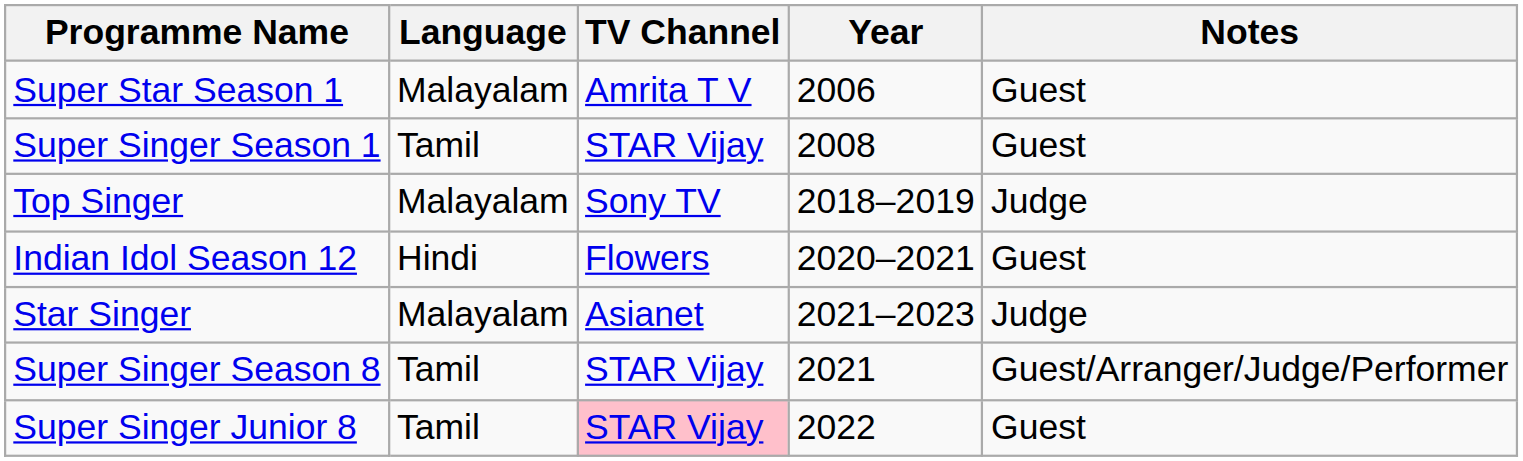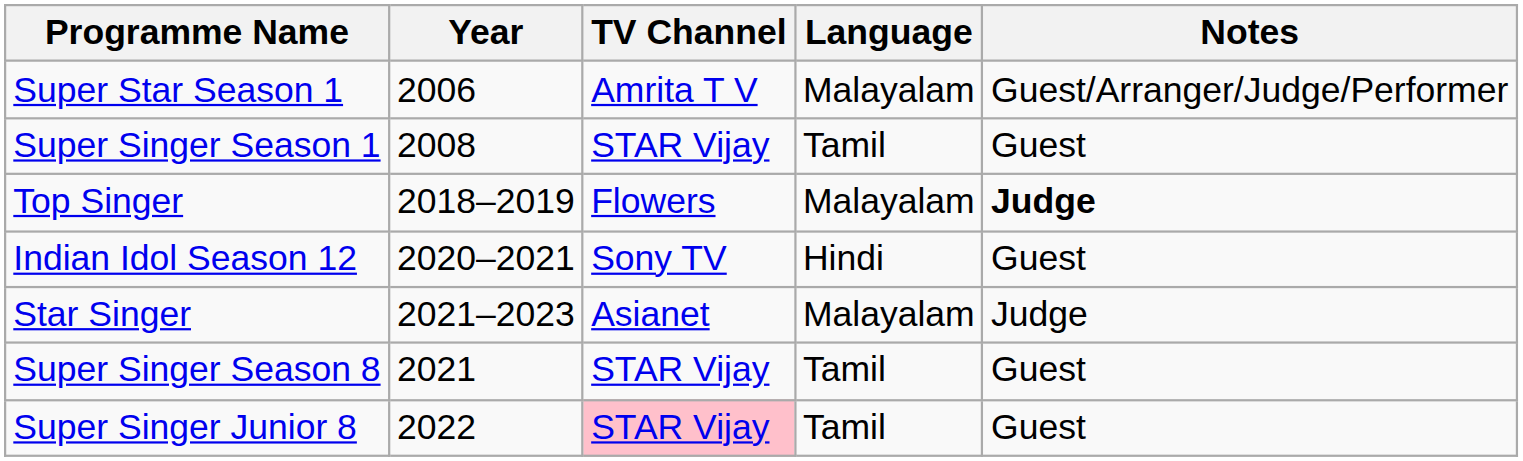 <table class="wikitable">
 <tr>
 <th>Programme Name</th>
+<th>Year</th>
+<th>TV Channel</th>
 <th>Language</th>
-<th>TV Channel</th>
-<th>Year</th>
 <th>Notes</th>
 </tr>
 <tr>
 <td><a href='#'>Super Star Season 1</a></td>
+<td>2006</td>
+<td><a href='#'>Amrita T V</a></td>
 <td>Malayalam</td>
-<td><a href='#'>Amrita T V</a></td>
-<td>2006</td>
-<td>Guest</td>
+<td>Guest/Arranger/Judge/Performer</td>
 </tr>
 <tr>
 <td><a href='#'>Super Singer Season 1</a></td>
+<td>2008</td>
+<td><a href='#'>STAR Vijay</a></td>
 <td>Tamil</td>
-<td><a href='#'>STAR Vijay</a></td>
-<td>2008</td>
 <td>Guest</td>
 </tr>
 <tr>
 <td><a href='#'>Top Singer</a></td>
+<td>2018–2019</td>
+<td><a href='#'>Flowers</a></td>
 <td>Malayalam</td>
-<td><a href='#'>Sony TV</a></td>
-<td>2018–2019</td>
-<td>Judge</td>
+<td><strong>Judge</strong></td>
 </tr>
 <tr>
 <td><a href='#'>Indian Idol Season 12</a></td>
+<td>2020–2021</td>
+<td><a href='#'>Sony TV</a></td>
 <td>Hindi</td>
-<td><a href='#'>Flowers</a></td>
-<td>2020–2021</td>
 <td>Guest</td>
 </tr>
 <tr>
 <td><a href='#'>Star Singer</a></td>
+<td>2021–2023</td>
+<td><a href='#'>Asianet</a></td>
 <td>Malayalam</td>
-<td><a href='#'>Asianet</a></td>
-<td>2021–2023</td>
 <td>Judge</td>
 </tr>
 <tr>
 <td><a href='#'>Super Singer Season 8</a></td>
+<td>2021</td>
+<td><a href='#'>STAR Vijay</a></td>
 <td>Tamil</td>
-<td><a href='#'>STAR Vijay</a></td>
-<td>2021</td>
-<td>Guest/Arranger/Judge/Performer</td>
+<td>Guest</td>
 </tr>
 <tr>
 <td><a href='#'>Super Singer Junior 8</a></td>
+<td>2022</td>
+<td style="background: pink;"><a href='#'>STAR Vijay</a></td>
 <td>Tamil</td>
-<td style="background: pink;"><a href='#'>STAR Vijay</a></td>
-<td>2022</td>
 <td>Guest</td>
 </tr>
 </table>
